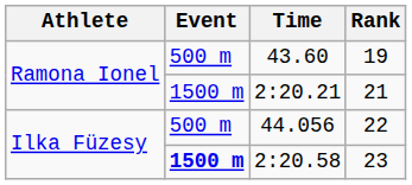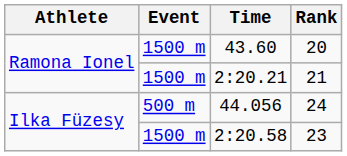 <table class="wikitable" style="font-size:90%">
 <tr>
 <th>Athlete</th>
 <th>Event</th>
 <th>Time</th>
 <th>Rank</th>
 </tr>
 <tr align=center>
 <td align=left rowspan=2><a href='#'>Ramona Ionel</a></td>
-<td align=left><a href='#'>500 m</a></td>
+<td align=left><a href='#'>1500 m</a></td>
 <td>43.60</td>
-<td>19</td>
+<td>20</td>
 </tr>
 <tr align=center>
 <td align=left><a href='#'>1500 m</a></td>
 <td>2:20.21</td>
 <td>21</td>
 </tr>
 <tr align=center>
 <td align=left rowspan=2><a href='#'>Ilka Füzesy</a></td>
 <td align=left><a href='#'>500 m</a></td>
 <td>44.056</td>
-<td>22</td>
+<td>24</td>
 </tr>
 <tr align=center>
-<td align=left><strong><a href='#'>1500 m</a></strong></td>
+<td align=left><a href='#'>1500 m</a></td>
 <td>2:20.58</td>
 <td>23</td>
 </tr>
 </table>
